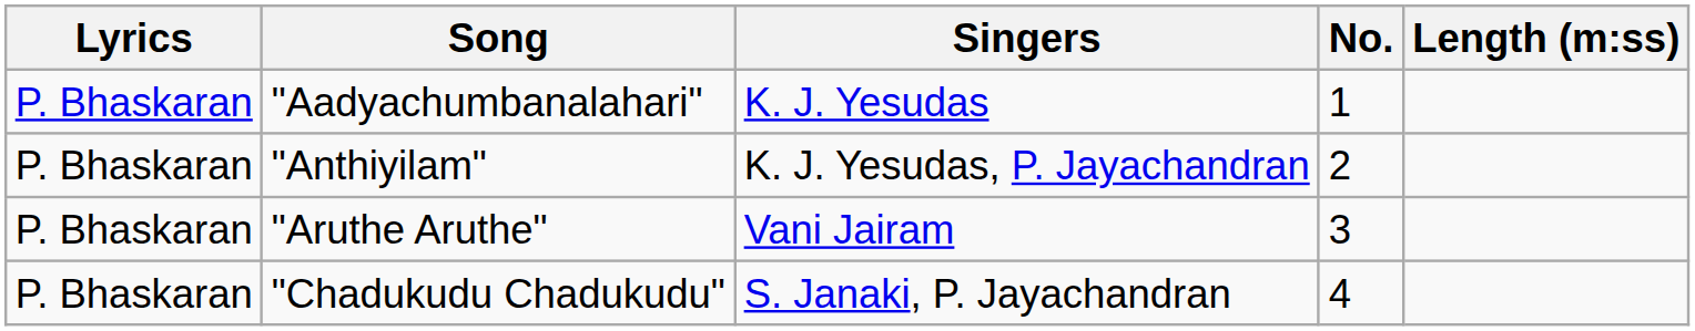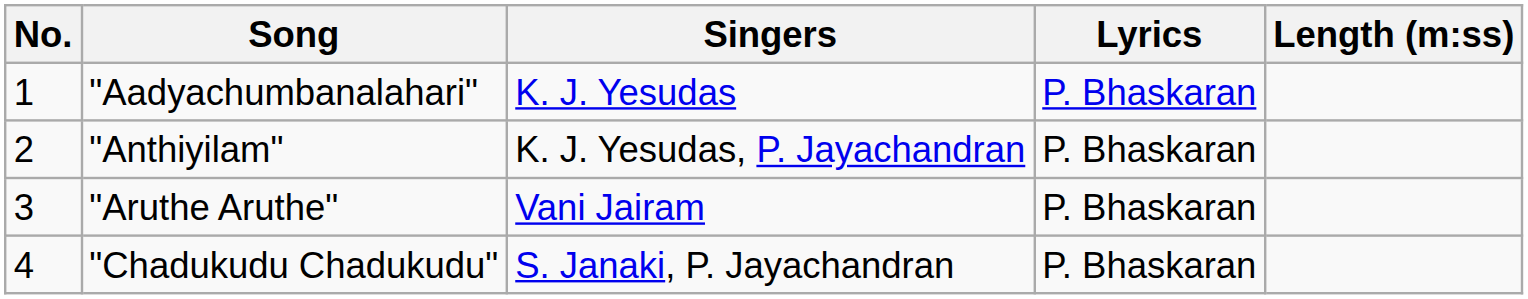 <table class="wikitable" style="font-size:95%;">
 <tr>
-<th>Lyrics</th>
+<th>No.</th>
 <th>Song</th>
 <th>Singers</th>
-<th>No.</th>
+<th>Lyrics</th>
 <th>Length (m:ss)</th>
 </tr>
 <tr>
-<td><a href='#'>P. Bhaskaran</a></td>
+<td>1</td>
 <td>"Aadyachumbanalahari"</td>
 <td><a href='#'>K. J. Yesudas</a></td>
-<td>1</td>
+<td><a href='#'>P. Bhaskaran</a></td>
 <td></td>
 </tr>
 <tr>
-<td>P. Bhaskaran</td>
+<td>2</td>
 <td>"Anthiyilam"</td>
 <td>K. J. Yesudas, <a href='#'>P. Jayachandran</a></td>
-<td>2</td>
+<td>P. Bhaskaran</td>
 <td></td>
 </tr>
 <tr>
-<td>P. Bhaskaran</td>
+<td>3</td>
 <td>"Aruthe Aruthe"</td>
 <td><a href='#'>Vani Jairam</a></td>
-<td>3</td>
+<td>P. Bhaskaran</td>
 <td></td>
 </tr>
 <tr>
-<td>P. Bhaskaran</td>
+<td>4</td>
 <td>"Chadukudu Chadukudu"</td>
 <td><a href='#'>S. Janaki</a>, P. Jayachandran</td>
-<td>4</td>
+<td>P. Bhaskaran</td>
 <td></td>
 </tr>
 </table>
